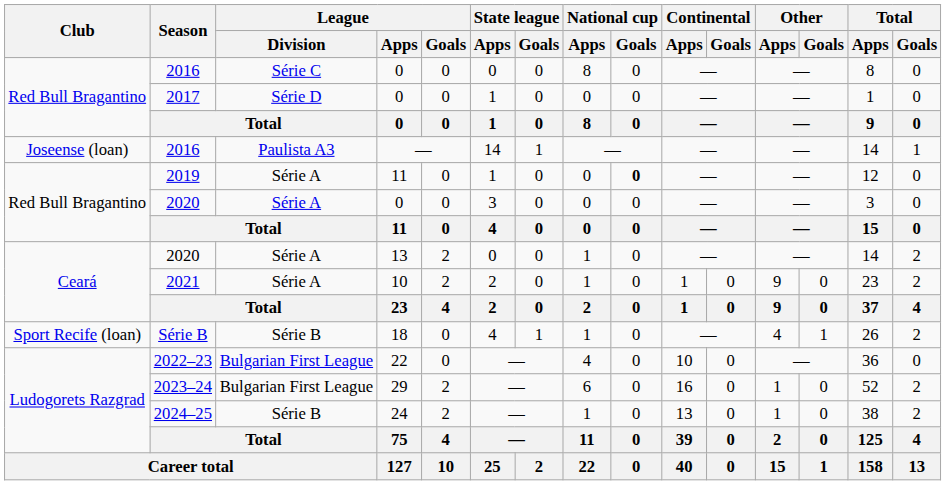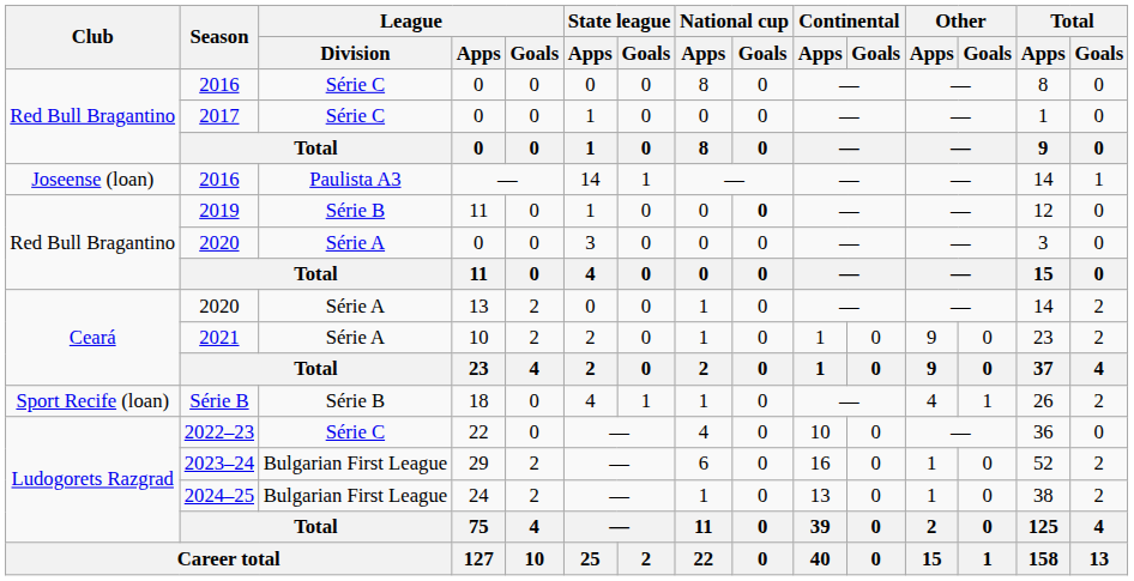 <table class="wikitable" style="text-align: center;">
 <tr>
 <th rowspan="2">Club</th>
 <th rowspan="2">Season</th>
 <th colspan="3">League</th>
 <th colspan="2">State league</th>
 <th colspan="2">National cup</th>
 <th colspan="2">Continental</th>
 <th colspan="2">Other</th>
 <th colspan="2">Total</th>
 </tr>
 <tr>
 <th>Division</th>
 <th>Apps</th>
 <th>Goals</th>
 <th>Apps</th>
 <th>Goals</th>
 <th>Apps</th>
 <th>Goals</th>
 <th>Apps</th>
 <th>Goals</th>
 <th>Apps</th>
 <th>Goals</th>
 <th>Apps</th>
 <th>Goals</th>
 </tr>
 <tr>
 <td rowspan="3"><a href='#'>Red Bull Bragantino</a></td>
 <td><a href='#'>2016</a></td>
 <td><a href='#'>Série C</a></td>
 <td>0</td>
 <td>0</td>
 <td>0</td>
 <td>0</td>
 <td>8</td>
 <td>0</td>
 <td colspan="2">—</td>
 <td colspan="2">—</td>
 <td>8</td>
 <td>0</td>
 </tr>
 <tr>
 <td><a href='#'>2017</a></td>
-<td><a href='#'>Série D</a></td>
+<td><a href='#'>Série C</a></td>
 <td>0</td>
 <td>0</td>
 <td>1</td>
 <td>0</td>
 <td>0</td>
 <td>0</td>
 <td colspan="2">—</td>
 <td colspan="2">—</td>
 <td>1</td>
 <td>0</td>
 </tr>
 <tr>
 <th colspan="2">Total</th>
 <th>0</th>
 <th>0</th>
 <th>1</th>
 <th>0</th>
 <th>8</th>
 <th>0</th>
 <th colspan="2">—</th>
 <th colspan="2">—</th>
 <th>9</th>
 <th>0</th>
 </tr>
 <tr>
 <td><a href='#'>Joseense</a> (loan)</td>
 <td><a href='#'>2016</a></td>
 <td><a href='#'>Paulista A3</a></td>
 <td colspan="2">—</td>
 <td>14</td>
 <td>1</td>
 <td colspan="2">—</td>
 <td colspan="2">—</td>
 <td colspan="2">—</td>
 <td>14</td>
 <td>1</td>
 </tr>
 <tr>
 <td rowspan="3">Red Bull Bragantino</td>
 <td><a href='#'>2019</a></td>
-<td>Série A</td>
+<td><a href='#'>Série B</a></td>
 <td>11</td>
 <td>0</td>
 <td>1</td>
 <td>0</td>
 <td>0</td>
 <td><strong>0</strong></td>
 <td colspan="2">—</td>
 <td colspan="2">—</td>
 <td>12</td>
 <td>0</td>
 </tr>
 <tr>
 <td><a href='#'>2020</a></td>
 <td><a href='#'>Série A</a></td>
 <td>0</td>
 <td>0</td>
 <td>3</td>
 <td>0</td>
 <td>0</td>
 <td>0</td>
 <td colspan="2">—</td>
 <td colspan="2">—</td>
 <td>3</td>
 <td>0</td>
 </tr>
 <tr>
 <th colspan="2">Total</th>
 <th>11</th>
 <th>0</th>
 <th>4</th>
 <th>0</th>
 <th>0</th>
 <th>0</th>
 <th colspan="2">—</th>
 <th colspan="2">—</th>
 <th>15</th>
 <th>0</th>
 </tr>
 <tr>
 <td rowspan="3"><a href='#'>Ceará</a></td>
 <td>2020</td>
 <td>Série A</td>
 <td>13</td>
 <td>2</td>
 <td>0</td>
 <td>0</td>
 <td>1</td>
 <td>0</td>
 <td colspan="2">—</td>
 <td colspan="2">—</td>
 <td>14</td>
 <td>2</td>
 </tr>
 <tr>
 <td><a href='#'>2021</a></td>
 <td>Série A</td>
 <td>10</td>
 <td>2</td>
 <td>2</td>
 <td>0</td>
 <td>1</td>
 <td>0</td>
 <td>1</td>
 <td>0</td>
 <td>9</td>
 <td>0</td>
 <td>23</td>
 <td>2</td>
 </tr>
 <tr>
 <th colspan="2">Total</th>
 <th>23</th>
 <th>4</th>
 <th>2</th>
 <th>0</th>
 <th>2</th>
 <th>0</th>
 <th>1</th>
 <th>0</th>
 <th>9</th>
 <th>0</th>
 <th>37</th>
 <th>4</th>
 </tr>
 <tr>
 <td><a href='#'>Sport Recife</a> (loan)</td>
 <td><a href='#'>Série B</a></td>
 <td>Série B</td>
 <td>18</td>
 <td>0</td>
 <td>4</td>
 <td>1</td>
 <td>1</td>
 <td>0</td>
 <td colspan="2">—</td>
 <td>4</td>
 <td>1</td>
 <td>26</td>
 <td>2</td>
 </tr>
 <tr>
 <td rowspan="4"><a href='#'>Ludogorets Razgrad</a></td>
 <td><a href='#'>2022–23</a></td>
-<td><a href='#'>Bulgarian First League</a></td>
+<td><a href='#'>Série C</a></td>
 <td>22</td>
 <td>0</td>
 <td colspan="2">—</td>
 <td>4</td>
 <td>0</td>
 <td>10</td>
 <td>0</td>
 <td colspan="2">—</td>
 <td>36</td>
 <td>0</td>
 </tr>
 <tr>
 <td><a href='#'>2023–24</a></td>
 <td>Bulgarian First League</td>
 <td>29</td>
 <td>2</td>
 <td colspan="2">—</td>
 <td>6</td>
 <td>0</td>
 <td>16</td>
 <td>0</td>
 <td>1</td>
 <td>0</td>
 <td>52</td>
 <td>2</td>
 </tr>
 <tr>
 <td><a href='#'>2024–25</a></td>
-<td>Série B</td>
+<td>Bulgarian First League</td>
 <td>24</td>
 <td>2</td>
 <td colspan="2">—</td>
 <td>1</td>
 <td>0</td>
 <td>13</td>
 <td>0</td>
 <td>1</td>
 <td>0</td>
 <td>38</td>
 <td>2</td>
 </tr>
 <tr>
 <th colspan="2">Total</th>
 <th>75</th>
 <th>4</th>
 <th colspan="2">—</th>
 <th>11</th>
 <th>0</th>
 <th>39</th>
 <th>0</th>
 <th>2</th>
 <th>0</th>
 <th>125</th>
 <th>4</th>
 </tr>
 <tr>
 <th colspan="3">Career total</th>
 <th>127</th>
 <th>10</th>
 <th>25</th>
 <th>2</th>
 <th>22</th>
 <th>0</th>
 <th>40</th>
 <th>0</th>
 <th>15</th>
 <th>1</th>
 <th>158</th>
 <th>13</th>
 </tr>
 </table>
